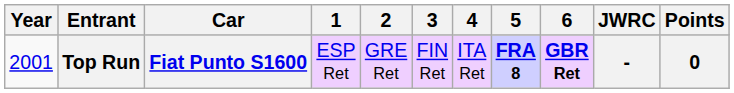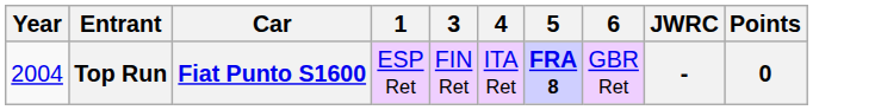 <table class="wikitable" style="text-align:center; font-size:85%;">
 <tr>
 <th>Year</th>
 <th>Entrant</th>
 <th>Car</th>
 <th>1</th>
-<th>2</th>
 <th>3</th>
 <th>4</th>
 <th>5</th>
 <th>6</th>
 <th>JWRC</th>
 <th>Points</th>
 </tr>
 <tr>
-<td><a href='#'>2001</a></td>
+<td><a href='#'>2004</a></td>
 <th nowrap>Top Run</th>
 <th nowrap><a href='#'>Fiat Punto S1600</a></th>
 <td style="background:#EFCFFF;"><a href='#'>ESP</a><br><small>Ret</small></td>
-<td style="background:#EFCFFF;"><a href='#'>GRE</a><br><small>Ret</small></td>
 <td style="background:#EFCFFF;"><a href='#'>FIN</a><br><small>Ret</small></td>
 <td style="background:#EFCFFF;"><a href='#'>ITA</a><br><small>Ret</small></td>
 <td style="background:#CFCFFF;"><strong><a href='#'>FRA</a><br><small>8</small></strong></td>
-<td style="background:#EFCFFF;"><strong><a href='#'>GBR</a><br><small>Ret</small></strong></td>
+<td style="background:#EFCFFF;"><a href='#'>GBR</a><br><small>Ret</small></td>
 <th>-</th>
 <th>0</th>
 </tr>
 </table>
